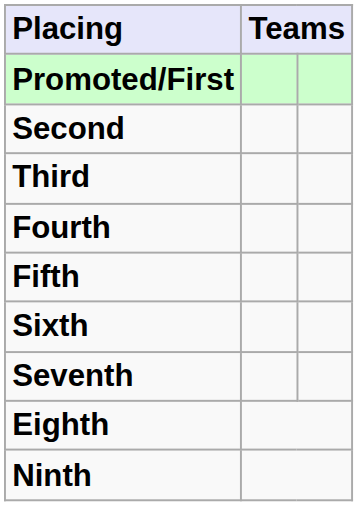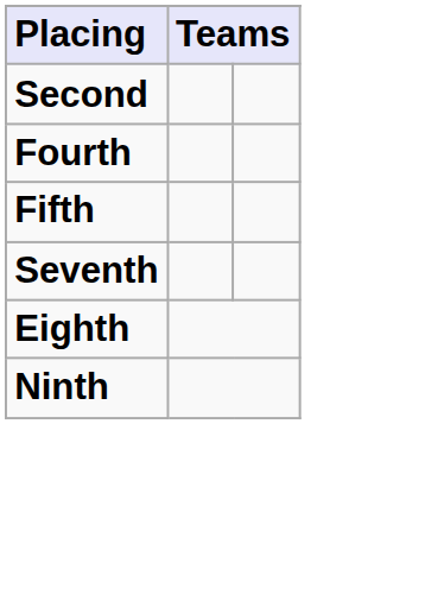 <table class=wikitable>
 <tr>
 </tr>
 <tr style="background: #E6E6FA;">
 <td><strong>Placing</strong></td>
 <td colspan="2" style="text-align:center"><strong>Teams</strong></td>
 </tr>
-<tr style="background: #ccffcc;">
-<td><strong>Promoted/First</strong></td>
-<td><strong></strong></td>
-<td><strong></strong></td>
-</tr>
 <tr>
 <td><strong>Second</strong></td>
-<td></td>
-<td></td>
-</tr>
-<tr>
-<td><strong>Third</strong></td>
 <td></td>
 <td></td>
 </tr>
 <tr>
 <td><strong>Fourth</strong></td>
 <td></td>
 <td></td>
 </tr>
 <tr>
 <td><strong>Fifth</strong></td>
-<td></td>
-<td></td>
-</tr>
-<tr>
-<td><strong>Sixth</strong></td>
 <td></td>
 <td></td>
 </tr>
 <tr>
 <td><strong>Seventh</strong></td>
 <td></td>
 <td></td>
 </tr>
 <tr>
 <td><strong>Eighth</strong></td>
 <td colspan=2></td>
 </tr>
 <tr>
 <td><strong>Ninth</strong></td>
 <td colspan=2></td>
 </tr>
 </table>
